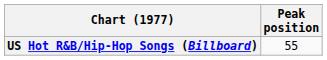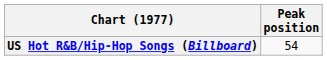 <table class="wikitable sortable plainrowheaders">
 <tr>
 <th scope="col">Chart (1977)</th>
 <th scope="col">Peak<br>position</th>
 </tr>
 <tr>
 <th scope="row">US <a href='#'>Hot R&B/Hip-Hop Songs</a> (<em><a href='#'>Billboard</a></em>)</th>
-<td style="text-align:center;">55</td>
+<td style="text-align:center;">54</td>
 </tr>
 </table>
